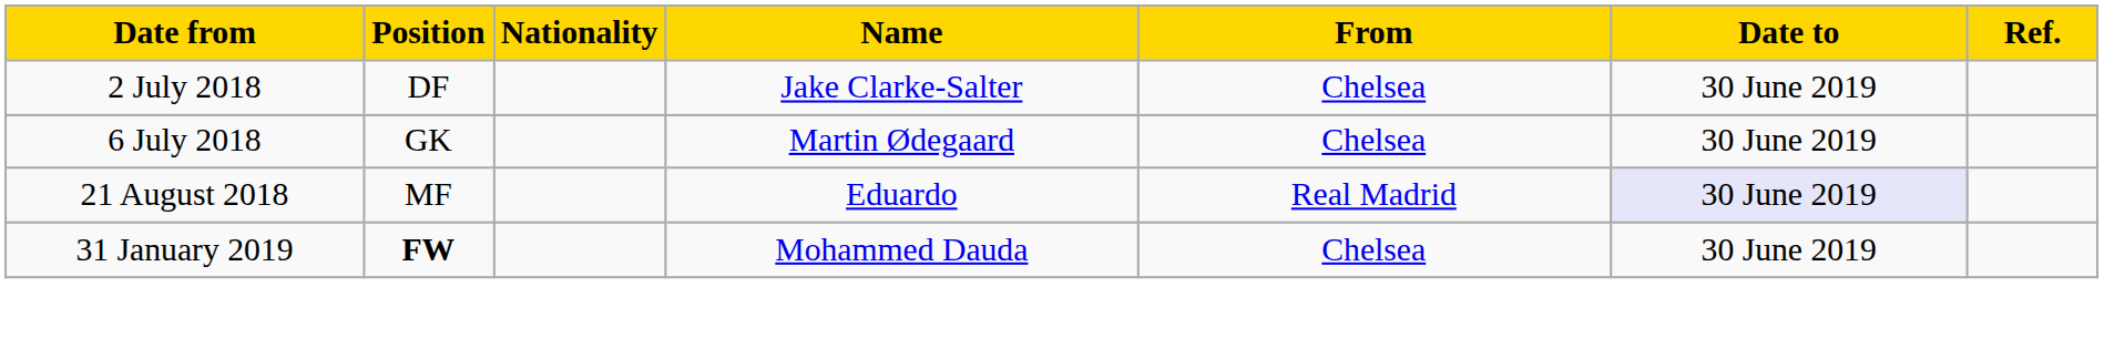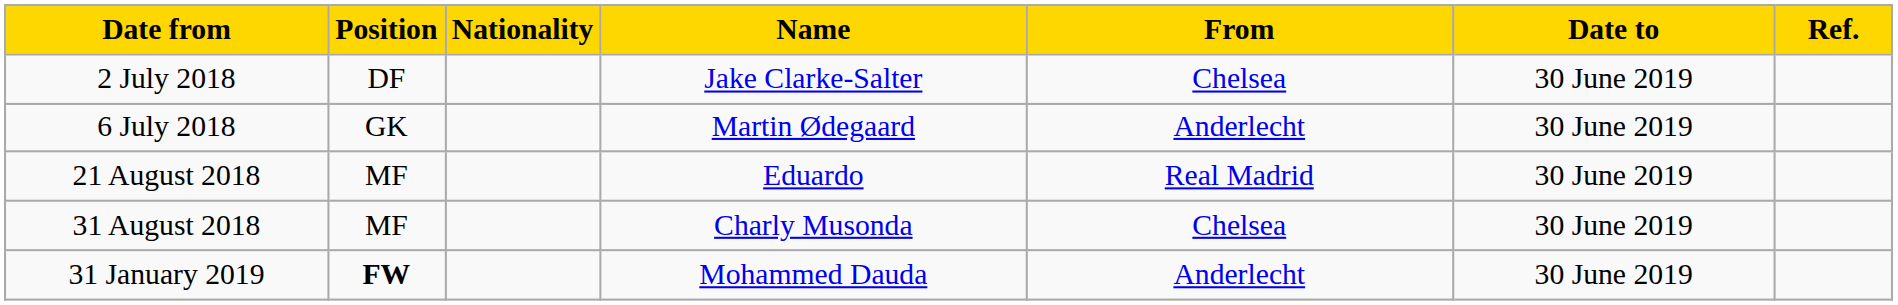 <table class="wikitable" style="text-align:center; font-size:90%; ">
 <tr>
 <th style="background:gold; color:black; width:150px;">Date from</th>
 <th style="background:gold; color:black; width:50px;">Position</th>
 <th style="background:gold; color:black; width:50px;">Nationality</th>
 <th style="background:gold; color:black; width:200px;">Name</th>
 <th style="background:gold; color:black; width:200px;">From</th>
 <th style="background:gold; color:black; width:150px;">Date to</th>
 <th style="background:gold; color:black; width:50px;">Ref.</th>
 </tr>
 <tr>
 <td>2 July 2018</td>
 <td>DF</td>
 <td></td>
 <td><a href='#'>Jake Clarke-Salter</a></td>
 <td><a href='#'>Chelsea</a></td>
 <td>30 June 2019</td>
 <td></td>
 </tr>
 <tr>
 <td>6 July 2018</td>
 <td>GK</td>
 <td></td>
 <td><a href='#'>Martin Ødegaard</a></td>
-<td><a href='#'>Chelsea</a></td>
+<td><a href='#'>Anderlecht</a></td>
 <td>30 June 2019</td>
 <td></td>
 </tr>
 <tr>
 <td>21 August 2018</td>
 <td>MF</td>
 <td></td>
 <td><a href='#'>Eduardo</a></td>
 <td><a href='#'>Real Madrid</a></td>
-<td style="background: lavender;">30 June 2019</td>
+<td>30 June 2019</td>
+<td></td>
+</tr>
+<tr>
+<td>31 August 2018</td>
+<td>MF</td>
+<td></td>
+<td><a href='#'>Charly Musonda</a></td>
+<td><a href='#'>Chelsea</a></td>
+<td>30 June 2019</td>
 <td></td>
 </tr>
 <tr>
 <td>31 January 2019</td>
 <td><strong>FW</strong></td>
 <td></td>
 <td><a href='#'>Mohammed Dauda</a></td>
-<td><a href='#'>Chelsea</a></td>
+<td><a href='#'>Anderlecht</a></td>
 <td>30 June 2019</td>
 <td></td>
 </tr>
 </table>
